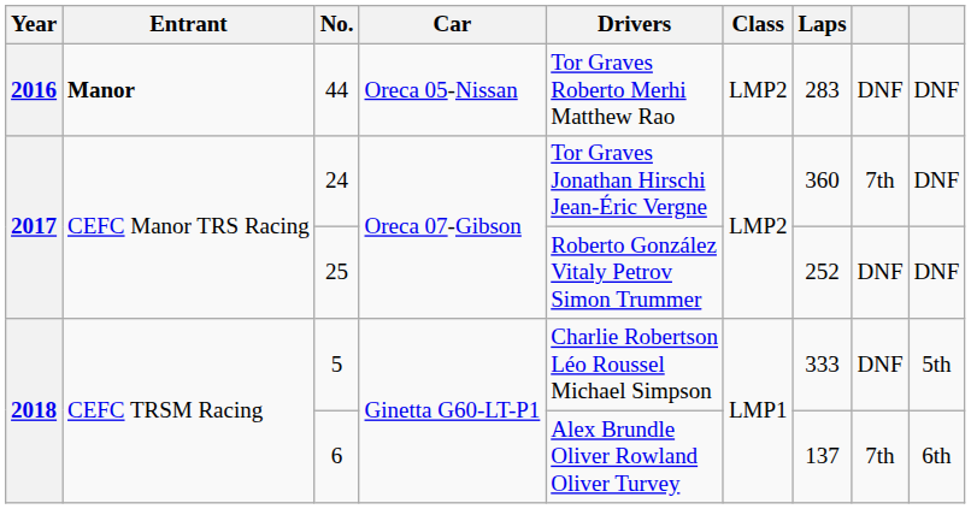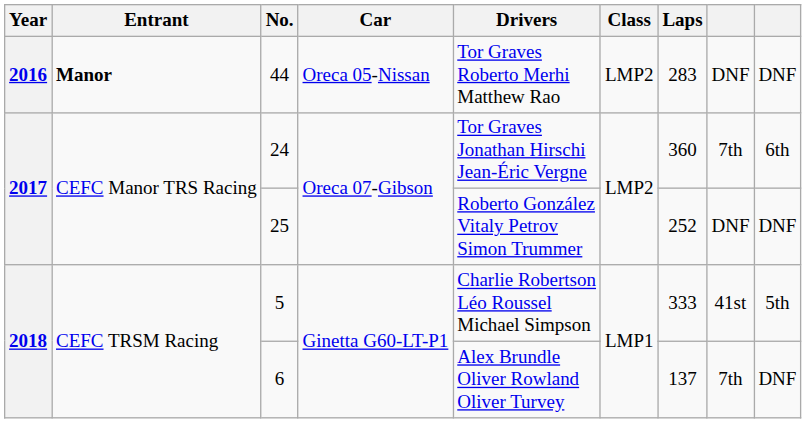 <table class="wikitable" style="font-size:90%">
 <tr>
 <th>Year</th>
 <th>Entrant</th>
 <th>No.</th>
 <th>Car</th>
 <th>Drivers</th>
 <th>Class</th>
 <th>Laps</th>
 <th></th>
 <th></th>
 </tr>
 <tr align="center">
 <th><a href='#'>2016</a></th>
 <td align=left><strong> Manor</strong></td>
 <td>44</td>
 <td align=left><a href='#'>Oreca 05</a>-<a href='#'>Nissan</a></td>
 <td align=left> <a href='#'>Tor Graves</a><br> <a href='#'>Roberto Merhi</a><br> Matthew Rao</td>
 <td>LMP2</td>
 <td>283</td>
 <td>DNF</td>
 <td>DNF</td>
 </tr>
 <tr align="center">
 <th rowspan=2><a href='#'>2017</a></th>
 <td rowspan=2 align=left> <a href='#'>CEFC</a> Manor TRS Racing</td>
 <td>24</td>
 <td rowspan=2 align=left><a href='#'>Oreca 07</a>-<a href='#'>Gibson</a></td>
 <td align=left> <a href='#'>Tor Graves</a><br> <a href='#'>Jonathan Hirschi</a><br> <a href='#'>Jean-Éric Vergne</a></td>
 <td rowspan=2>LMP2</td>
 <td>360</td>
 <td>7th</td>
-<td>DNF</td>
+<td>6th</td>
 </tr>
 <tr align="center">
 <td>25</td>
 <td align=left> <a href='#'>Roberto González</a><br> <a href='#'>Vitaly Petrov</a><br> <a href='#'>Simon Trummer</a></td>
 <td>252</td>
 <td>DNF</td>
 <td>DNF</td>
 </tr>
 <tr align="center">
 <th rowspan=2><a href='#'>2018</a></th>
 <td rowspan=2 align=left> <a href='#'>CEFC</a> TRSM Racing</td>
 <td>5</td>
 <td rowspan=2 align=left><a href='#'>Ginetta G60-LT-P1</a></td>
 <td align=left> <a href='#'>Charlie Robertson</a><br> <a href='#'>Léo Roussel</a><br> Michael Simpson</td>
 <td rowspan=2>LMP1</td>
 <td>333</td>
-<td>DNF</td>
+<td>41st</td>
 <td>5th</td>
 </tr>
 <tr align="center">
 <td>6</td>
 <td align=left> <a href='#'>Alex Brundle</a><br> <a href='#'>Oliver Rowland</a><br> <a href='#'>Oliver Turvey</a></td>
 <td>137</td>
 <td>7th</td>
-<td>6th</td>
+<td>DNF</td>
 </tr>
 </table>
